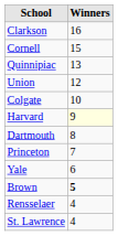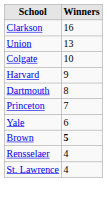 <table class="wikitable">
 <tr>
 <th style="background:#e5e5e5;">School</th>
 <th style="background:#e5e5e5;">Winners</th>
 </tr>
 <tr>
 <td><a href='#'>Clarkson</a></td>
 <td>16</td>
 </tr>
 <tr>
-<td><a href='#'>Cornell</a></td>
-<td>15</td>
-</tr>
-<tr>
-<td><a href='#'>Quinnipiac</a></td>
+<td><a href='#'>Union</a></td>
 <td>13</td>
-</tr>
-<tr>
-<td><a href='#'>Union</a></td>
-<td>12</td>
 </tr>
 <tr>
 <td><a href='#'>Colgate</a></td>
 <td>10</td>
 </tr>
 <tr>
 <td><a href='#'>Harvard</a></td>
-<td style="background: lightyellow;">9</td>
+<td>9</td>
 </tr>
 <tr>
 <td><a href='#'>Dartmouth</a></td>
 <td>8</td>
 </tr>
 <tr>
 <td><a href='#'>Princeton</a></td>
 <td>7</td>
 </tr>
 <tr>
 <td><a href='#'>Yale</a></td>
 <td>6</td>
 </tr>
 <tr>
 <td><a href='#'>Brown</a></td>
 <td><strong>5</strong></td>
 </tr>
 <tr>
 <td><a href='#'>Rensselaer</a></td>
 <td>4</td>
 </tr>
 <tr>
 <td><a href='#'>St. Lawrence</a></td>
 <td>4</td>
 </tr>
 </table>
